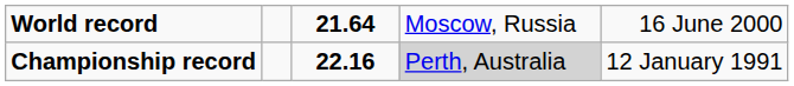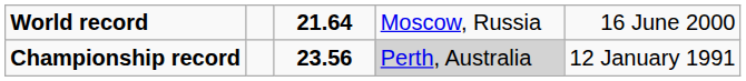 <table class="wikitable">
 <tr>
 <td><strong>World record</strong></td>
 <td style="padding-right:1em"></td>
 <td style="text-align:center;padding-left:1em; padding-right:1em;"><strong>21.64</strong></td>
 <td style="padding-right:1em"><a href='#'>Moscow</a>, Russia</td>
 <td align=right>16 June 2000</td>
 </tr>
 <tr>
 <td><strong>Championship record</strong></td>
 <td style="padding-right:1em"></td>
-<td style="text-align:center;padding-left:1em; padding-right:1em;"><strong>22.16</strong></td>
+<td style="text-align:center;padding-left:1em; padding-right:1em;"><strong>23.56</strong></td>
 <td style="background: lightgrey; padding-right:1em"><a href='#'>Perth</a>, Australia</td>
 <td align=right>12 January 1991</td>
 </tr>
 </table>
